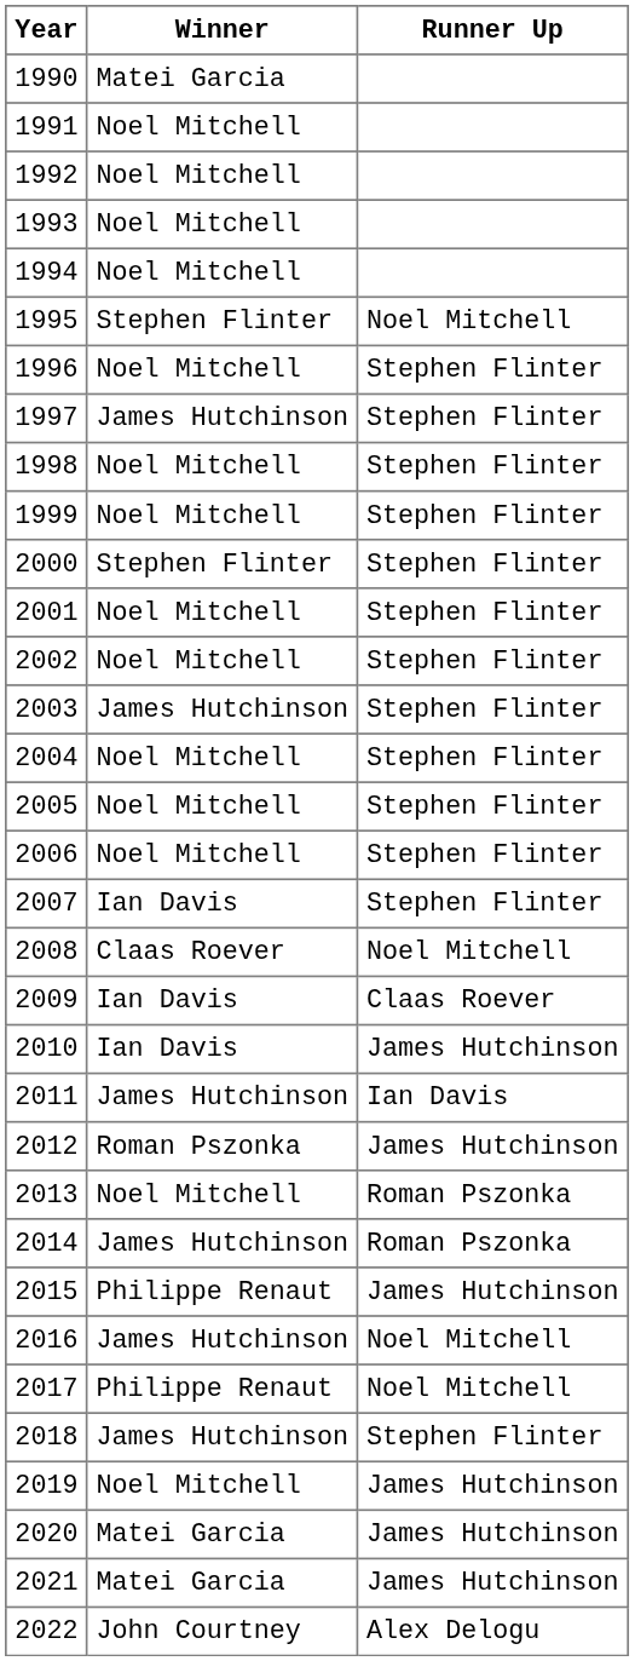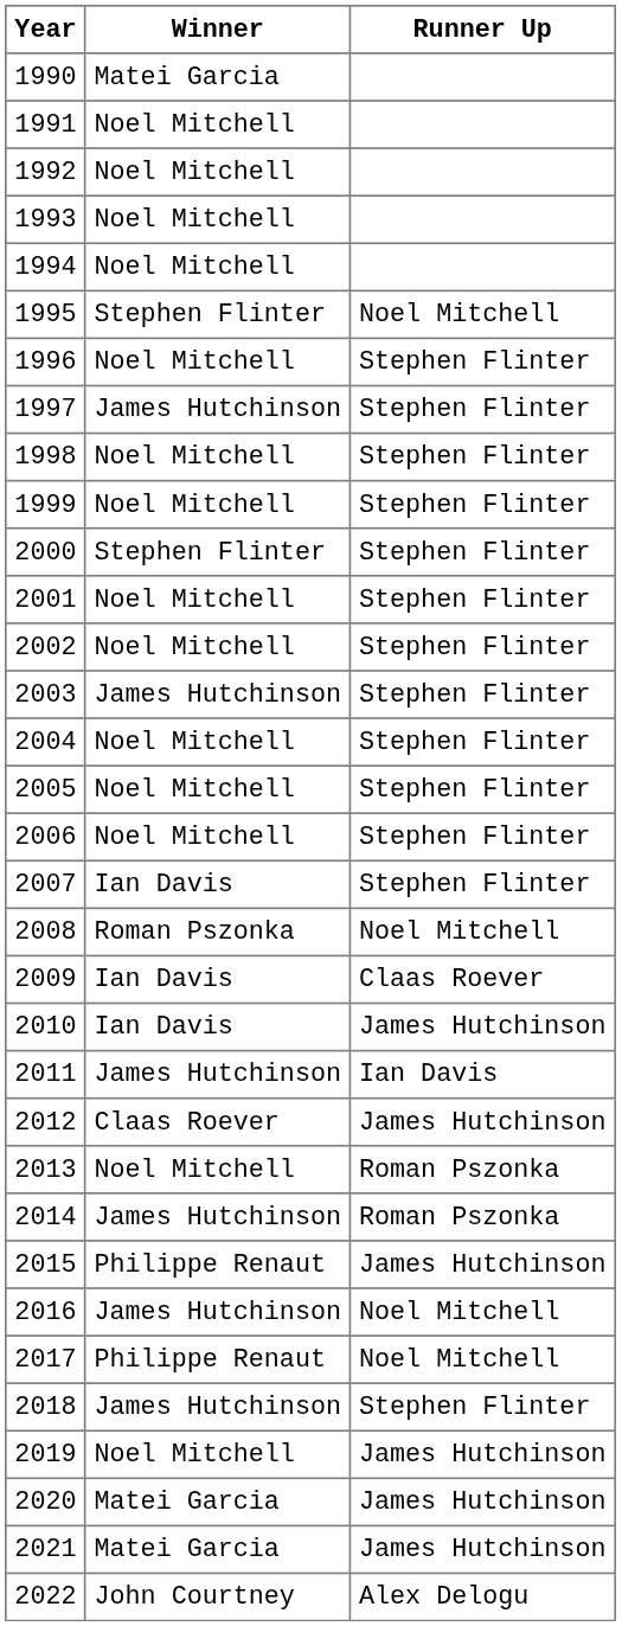 <table class="toccolours" border="1" cellpadding="4" cellspacing="0" style="border-collapse: collapse; margin:0;">
 <tr>
 <th>Year</th>
 <th>Winner</th>
 <th>Runner Up</th>
 </tr>
 <tr valign="top">
 <td>1990</td>
 <td>Matei Garcia</td>
 <td></td>
 </tr>
 <tr valign="top">
 <td>1991</td>
 <td>Noel Mitchell</td>
 <td></td>
 </tr>
 <tr valign="top">
 <td>1992</td>
 <td>Noel Mitchell</td>
 <td></td>
 </tr>
 <tr valign="top">
 <td>1993</td>
 <td>Noel Mitchell</td>
 <td></td>
 </tr>
 <tr valign="top">
 <td>1994</td>
 <td>Noel Mitchell</td>
 <td></td>
 </tr>
 <tr valign="top">
 <td>1995</td>
 <td>Stephen Flinter</td>
 <td>Noel Mitchell</td>
 </tr>
 <tr valign="top">
 <td>1996</td>
 <td>Noel Mitchell</td>
 <td>Stephen Flinter</td>
 </tr>
 <tr valign="top">
 <td>1997</td>
 <td>James Hutchinson</td>
 <td>Stephen Flinter</td>
 </tr>
 <tr valign="top">
 <td>1998</td>
 <td>Noel Mitchell</td>
 <td>Stephen Flinter</td>
 </tr>
 <tr valign="top">
 <td>1999</td>
 <td>Noel Mitchell</td>
 <td>Stephen Flinter</td>
 </tr>
 <tr valign="top">
 <td>2000</td>
 <td>Stephen Flinter</td>
 <td>Stephen Flinter</td>
 </tr>
 <tr valign="top">
 <td>2001</td>
 <td>Noel Mitchell</td>
 <td>Stephen Flinter</td>
 </tr>
 <tr valign="top">
 <td>2002</td>
 <td>Noel Mitchell</td>
 <td>Stephen Flinter</td>
 </tr>
 <tr valign="top">
 <td>2003</td>
 <td>James Hutchinson</td>
 <td>Stephen Flinter</td>
 </tr>
 <tr valign="top">
 <td>2004</td>
 <td>Noel Mitchell</td>
 <td>Stephen Flinter</td>
 </tr>
 <tr valign="top">
 <td>2005</td>
 <td>Noel Mitchell</td>
 <td>Stephen Flinter</td>
 </tr>
 <tr valign="top">
 <td>2006</td>
 <td>Noel Mitchell</td>
 <td>Stephen Flinter</td>
 </tr>
 <tr valign="top">
 <td>2007</td>
 <td>Ian Davis</td>
 <td>Stephen Flinter</td>
 </tr>
 <tr valign="top">
 <td>2008</td>
-<td>Claas Roever</td>
+<td>Roman Pszonka</td>
 <td>Noel Mitchell</td>
 </tr>
 <tr valign="top">
 <td>2009</td>
 <td>Ian Davis</td>
 <td>Claas Roever</td>
 </tr>
 <tr valign="top">
 <td>2010</td>
 <td>Ian Davis</td>
 <td>James Hutchinson</td>
 </tr>
 <tr>
 <td>2011</td>
 <td>James Hutchinson</td>
 <td>Ian Davis</td>
 </tr>
 <tr>
 <td>2012</td>
-<td>Roman Pszonka</td>
+<td>Claas Roever</td>
 <td>James Hutchinson</td>
 </tr>
 <tr>
 <td>2013</td>
 <td>Noel Mitchell</td>
 <td>Roman Pszonka</td>
 </tr>
 <tr>
 <td>2014</td>
 <td>James Hutchinson</td>
 <td>Roman Pszonka</td>
 </tr>
 <tr>
 <td>2015</td>
 <td>Philippe Renaut</td>
 <td>James Hutchinson</td>
 </tr>
 <tr>
 <td>2016</td>
 <td>James Hutchinson</td>
 <td>Noel Mitchell</td>
 </tr>
 <tr>
 <td>2017</td>
 <td>Philippe Renaut</td>
 <td>Noel Mitchell</td>
 </tr>
 <tr>
 <td>2018</td>
 <td>James Hutchinson</td>
 <td>Stephen Flinter</td>
 </tr>
 <tr>
 <td>2019</td>
 <td>Noel Mitchell</td>
 <td>James Hutchinson</td>
 </tr>
 <tr>
 <td>2020</td>
 <td>Matei Garcia</td>
 <td>James Hutchinson</td>
 </tr>
 <tr>
 <td>2021</td>
 <td>Matei Garcia</td>
 <td>James Hutchinson</td>
 </tr>
 <tr>
 <td>2022</td>
 <td>John Courtney</td>
 <td>Alex Delogu</td>
 </tr>
 </table>
